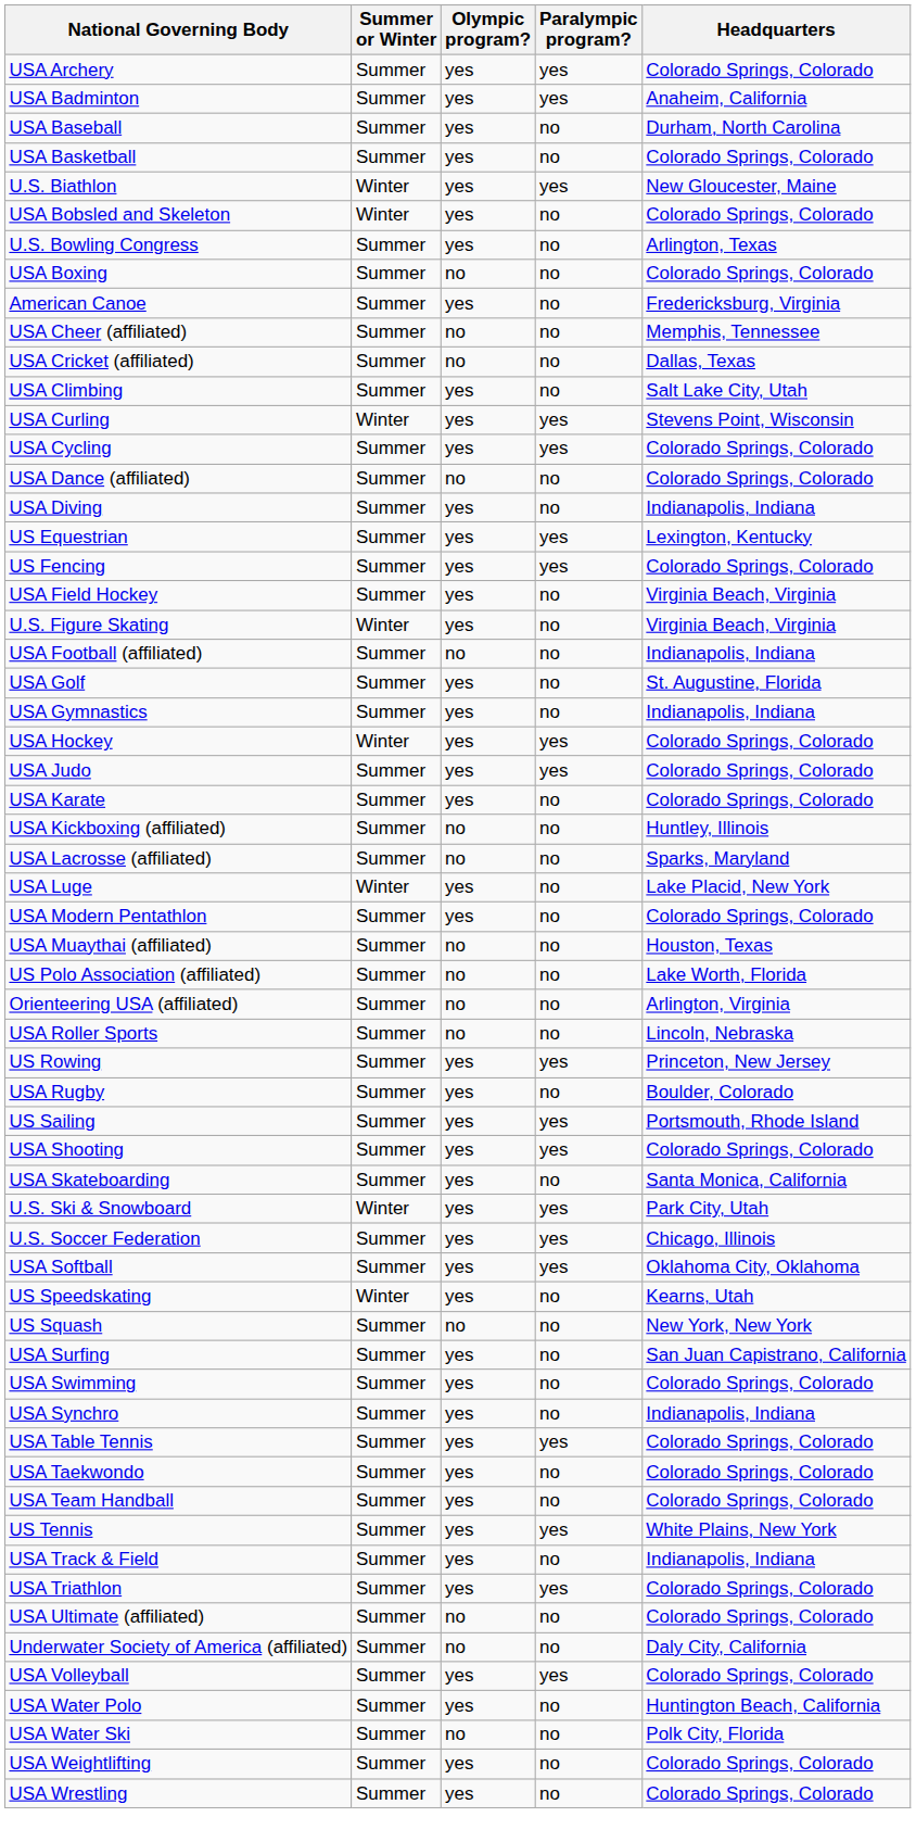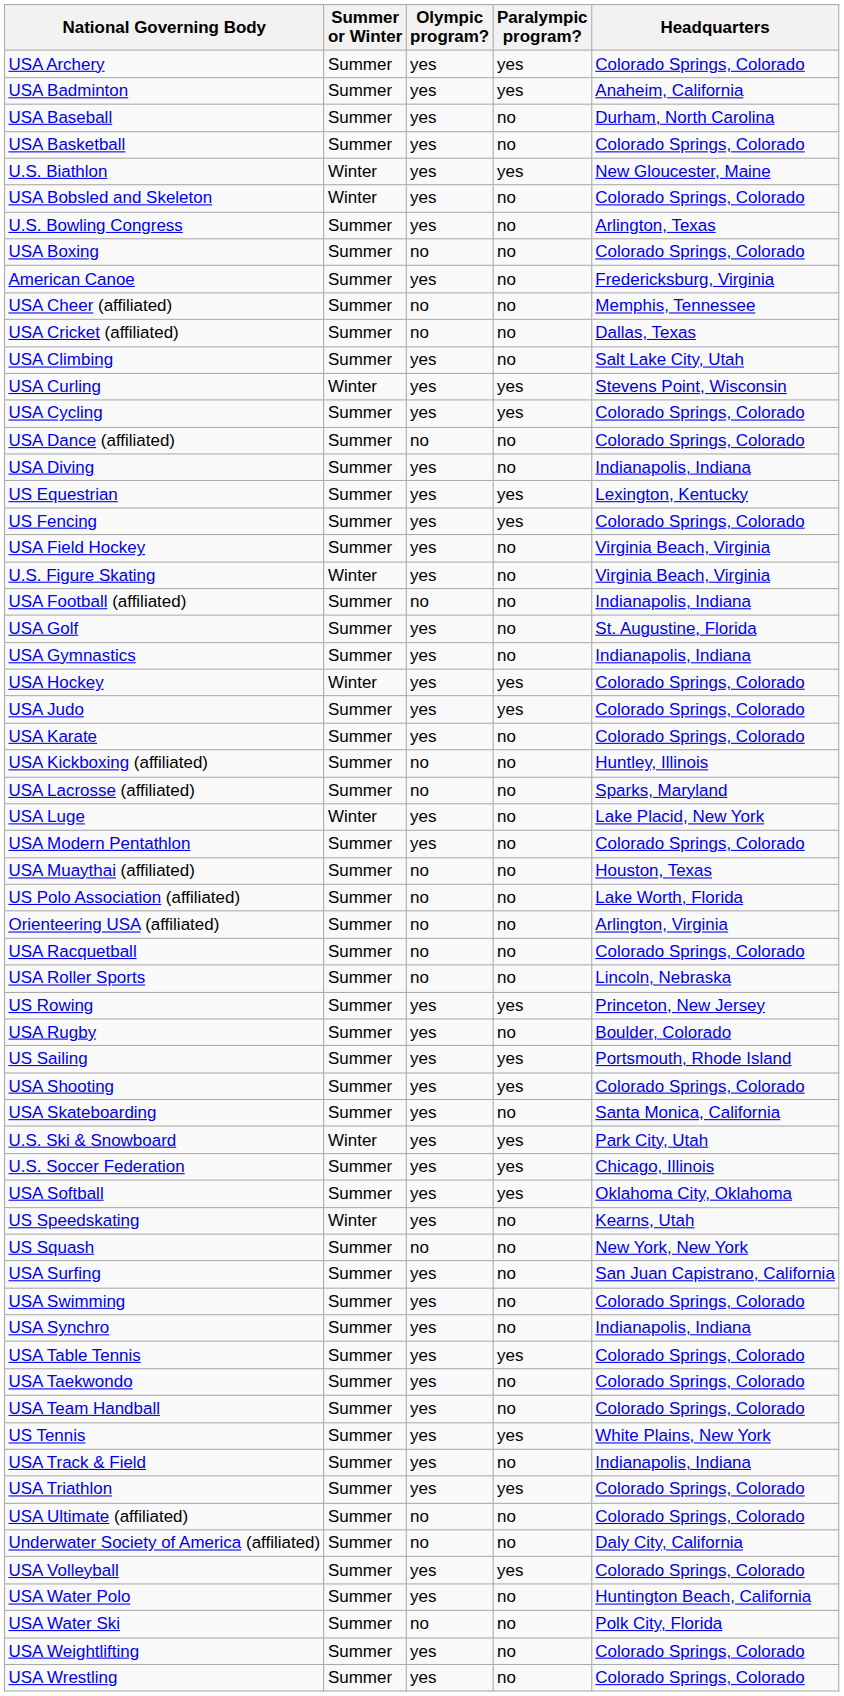 <table class="wikitable sortable">
 <tr>
 <th scope="col">National Governing Body</th>
 <th scope="col">Summer <br>or Winter</th>
 <th scope="col">Olympic <br>program?</th>
 <th scope="col">Paralympic <br>program?</th>
 <th scope="col">Headquarters</th>
 </tr>
 <tr>
 <td><a href='#'>USA Archery</a></td>
 <td>Summer</td>
 <td>yes</td>
 <td>yes</td>
 <td><a href='#'>Colorado Springs, Colorado</a></td>
 </tr>
 <tr>
 <td><a href='#'>USA Badminton</a></td>
 <td>Summer</td>
 <td>yes</td>
 <td>yes</td>
 <td><a href='#'>Anaheim, California</a></td>
 </tr>
 <tr>
 <td><a href='#'>USA Baseball</a></td>
 <td>Summer</td>
 <td>yes</td>
 <td>no</td>
 <td><a href='#'>Durham, North Carolina</a></td>
 </tr>
 <tr>
 <td><a href='#'>USA Basketball</a></td>
 <td>Summer</td>
 <td>yes</td>
 <td>no</td>
 <td><a href='#'>Colorado Springs, Colorado</a></td>
 </tr>
 <tr>
 <td><a href='#'>U.S. Biathlon</a></td>
 <td>Winter</td>
 <td>yes</td>
 <td>yes</td>
 <td><a href='#'>New Gloucester, Maine</a></td>
 </tr>
 <tr>
 <td><a href='#'>USA Bobsled and Skeleton</a></td>
 <td>Winter</td>
 <td>yes</td>
 <td>no</td>
 <td><a href='#'>Colorado Springs, Colorado</a></td>
 </tr>
 <tr>
 <td><a href='#'>U.S. Bowling Congress</a></td>
 <td>Summer</td>
 <td>yes</td>
 <td>no</td>
 <td><a href='#'>Arlington, Texas</a></td>
 </tr>
 <tr>
 <td><a href='#'>USA Boxing</a></td>
 <td>Summer</td>
 <td>no</td>
 <td>no</td>
 <td><a href='#'>Colorado Springs, Colorado</a></td>
 </tr>
 <tr>
 <td><a href='#'>American Canoe</a></td>
 <td>Summer</td>
 <td>yes</td>
 <td>no</td>
 <td><a href='#'>Fredericksburg, Virginia</a></td>
 </tr>
 <tr>
 <td><a href='#'>USA Cheer</a> (affiliated)</td>
 <td>Summer</td>
 <td>no</td>
 <td>no</td>
 <td><a href='#'>Memphis, Tennessee</a></td>
 </tr>
 <tr>
 <td><a href='#'>USA Cricket</a> (affiliated)</td>
 <td>Summer</td>
 <td>no</td>
 <td>no</td>
 <td><a href='#'>Dallas, Texas</a></td>
 </tr>
 <tr>
 <td><a href='#'>USA Climbing</a></td>
 <td>Summer</td>
 <td>yes</td>
 <td>no</td>
 <td><a href='#'>Salt Lake City, Utah</a></td>
 </tr>
 <tr>
 <td><a href='#'>USA Curling</a></td>
 <td>Winter</td>
 <td>yes</td>
 <td>yes</td>
 <td><a href='#'>Stevens Point, Wisconsin</a></td>
 </tr>
 <tr>
 <td><a href='#'>USA Cycling</a></td>
 <td>Summer</td>
 <td>yes</td>
 <td>yes</td>
 <td><a href='#'>Colorado Springs, Colorado</a></td>
 </tr>
 <tr>
 <td><a href='#'>USA Dance</a> (affiliated)</td>
 <td>Summer</td>
 <td>no</td>
 <td>no</td>
 <td><a href='#'>Colorado Springs, Colorado</a></td>
 </tr>
 <tr>
 <td><a href='#'>USA Diving</a></td>
 <td>Summer</td>
 <td>yes</td>
 <td>no</td>
 <td><a href='#'>Indianapolis, Indiana</a></td>
 </tr>
 <tr>
 <td><a href='#'>US Equestrian</a></td>
 <td>Summer</td>
 <td>yes</td>
 <td>yes</td>
 <td><a href='#'>Lexington, Kentucky</a></td>
 </tr>
 <tr>
 <td><a href='#'>US Fencing</a></td>
 <td>Summer</td>
 <td>yes</td>
 <td>yes</td>
 <td><a href='#'>Colorado Springs, Colorado</a></td>
 </tr>
 <tr>
 <td><a href='#'>USA Field Hockey</a></td>
 <td>Summer</td>
 <td>yes</td>
 <td>no</td>
 <td><a href='#'>Virginia Beach, Virginia</a></td>
 </tr>
 <tr>
 <td><a href='#'>U.S. Figure Skating</a></td>
 <td>Winter</td>
 <td>yes</td>
 <td>no</td>
 <td><a href='#'>Virginia Beach, Virginia</a></td>
 </tr>
 <tr>
 <td><a href='#'>USA Football</a> (affiliated)</td>
 <td>Summer</td>
 <td>no</td>
 <td>no</td>
 <td><a href='#'>Indianapolis, Indiana</a></td>
 </tr>
 <tr>
 <td><a href='#'>USA Golf</a></td>
 <td>Summer</td>
 <td>yes</td>
 <td>no</td>
 <td><a href='#'>St. Augustine, Florida</a></td>
 </tr>
 <tr>
 <td><a href='#'>USA Gymnastics</a></td>
 <td>Summer</td>
 <td>yes</td>
 <td>no</td>
 <td><a href='#'>Indianapolis, Indiana</a></td>
 </tr>
 <tr>
 <td><a href='#'>USA Hockey</a></td>
 <td>Winter</td>
 <td>yes</td>
 <td>yes</td>
 <td><a href='#'>Colorado Springs, Colorado</a></td>
 </tr>
 <tr>
 <td><a href='#'>USA Judo</a></td>
 <td>Summer</td>
 <td>yes</td>
 <td>yes</td>
 <td><a href='#'>Colorado Springs, Colorado</a></td>
 </tr>
 <tr>
 <td><a href='#'>USA Karate</a></td>
 <td>Summer</td>
 <td>yes</td>
 <td>no</td>
 <td><a href='#'>Colorado Springs, Colorado</a></td>
 </tr>
 <tr>
 <td><a href='#'>USA Kickboxing</a> (affiliated)</td>
 <td>Summer</td>
 <td>no</td>
 <td>no</td>
 <td><a href='#'>Huntley, Illinois</a></td>
 </tr>
 <tr>
 <td><a href='#'>USA Lacrosse</a> (affiliated)</td>
 <td>Summer</td>
 <td>no</td>
 <td>no</td>
 <td><a href='#'>Sparks, Maryland</a></td>
 </tr>
 <tr>
 <td><a href='#'>USA Luge</a></td>
 <td>Winter</td>
 <td>yes</td>
 <td>no</td>
 <td><a href='#'>Lake Placid, New York</a></td>
 </tr>
 <tr>
 <td><a href='#'>USA Modern Pentathlon</a></td>
 <td>Summer</td>
 <td>yes</td>
 <td>no</td>
 <td><a href='#'>Colorado Springs, Colorado</a></td>
 </tr>
 <tr>
 <td><a href='#'>USA Muaythai</a> (affiliated)</td>
 <td>Summer</td>
 <td>no</td>
 <td>no</td>
 <td><a href='#'>Houston, Texas</a></td>
 </tr>
 <tr>
 <td><a href='#'>US Polo Association</a> (affiliated)</td>
 <td>Summer</td>
 <td>no</td>
 <td>no</td>
 <td><a href='#'>Lake Worth, Florida</a></td>
 </tr>
 <tr>
 <td><a href='#'>Orienteering USA</a> (affiliated)</td>
 <td>Summer</td>
 <td>no</td>
 <td>no</td>
 <td><a href='#'>Arlington, Virginia</a></td>
 </tr>
 <tr>
+<td><a href='#'>USA Racquetball</a></td>
+<td>Summer</td>
+<td>no</td>
+<td>no</td>
+<td><a href='#'>Colorado Springs, Colorado</a></td>
+</tr>
+<tr>
 <td><a href='#'>USA Roller Sports</a></td>
 <td>Summer</td>
 <td>no</td>
 <td>no</td>
 <td><a href='#'>Lincoln, Nebraska</a></td>
 </tr>
 <tr>
 <td><a href='#'>US Rowing</a></td>
 <td>Summer</td>
 <td>yes</td>
 <td>yes</td>
 <td><a href='#'>Princeton, New Jersey</a></td>
 </tr>
 <tr>
 <td><a href='#'>USA Rugby</a></td>
 <td>Summer</td>
 <td>yes</td>
 <td>no</td>
 <td><a href='#'>Boulder, Colorado</a></td>
 </tr>
 <tr>
 <td><a href='#'>US Sailing</a></td>
 <td>Summer</td>
 <td>yes</td>
 <td>yes</td>
 <td><a href='#'>Portsmouth, Rhode Island</a></td>
 </tr>
 <tr>
 <td><a href='#'>USA Shooting</a></td>
 <td>Summer</td>
 <td>yes</td>
 <td>yes</td>
 <td><a href='#'>Colorado Springs, Colorado</a></td>
 </tr>
 <tr>
 <td><a href='#'>USA Skateboarding</a></td>
 <td>Summer</td>
 <td>yes</td>
 <td>no</td>
 <td><a href='#'>Santa Monica, California</a></td>
 </tr>
 <tr>
 <td><a href='#'>U.S. Ski & Snowboard</a></td>
 <td>Winter</td>
 <td>yes</td>
 <td>yes</td>
 <td><a href='#'>Park City, Utah</a></td>
 </tr>
 <tr>
 <td><a href='#'>U.S. Soccer Federation</a></td>
 <td>Summer</td>
 <td>yes</td>
 <td>yes</td>
 <td><a href='#'>Chicago, Illinois</a></td>
 </tr>
 <tr>
 <td><a href='#'>USA Softball</a></td>
 <td>Summer</td>
 <td>yes</td>
 <td>yes</td>
 <td><a href='#'>Oklahoma City, Oklahoma</a></td>
 </tr>
 <tr>
 <td><a href='#'>US Speedskating</a></td>
 <td>Winter</td>
 <td>yes</td>
 <td>no</td>
 <td><a href='#'>Kearns, Utah</a></td>
 </tr>
 <tr>
 <td><a href='#'>US Squash</a></td>
 <td>Summer</td>
 <td>no</td>
 <td>no</td>
 <td><a href='#'>New York, New York</a></td>
 </tr>
 <tr>
 <td><a href='#'>USA Surfing</a></td>
 <td>Summer</td>
 <td>yes</td>
 <td>no</td>
 <td><a href='#'>San Juan Capistrano, California</a></td>
 </tr>
 <tr>
 <td><a href='#'>USA Swimming</a></td>
 <td>Summer</td>
 <td>yes</td>
 <td>no</td>
 <td><a href='#'>Colorado Springs, Colorado</a></td>
 </tr>
 <tr>
 <td><a href='#'>USA Synchro</a></td>
 <td>Summer</td>
 <td>yes</td>
 <td>no</td>
 <td><a href='#'>Indianapolis, Indiana</a></td>
 </tr>
 <tr>
 <td><a href='#'>USA Table Tennis</a></td>
 <td>Summer</td>
 <td>yes</td>
 <td>yes</td>
 <td><a href='#'>Colorado Springs, Colorado</a></td>
 </tr>
 <tr>
 <td><a href='#'>USA Taekwondo</a></td>
 <td>Summer</td>
 <td>yes</td>
 <td>no</td>
 <td><a href='#'>Colorado Springs, Colorado</a></td>
 </tr>
 <tr>
 <td><a href='#'>USA Team Handball</a></td>
 <td>Summer</td>
 <td>yes</td>
 <td>no</td>
 <td><a href='#'>Colorado Springs, Colorado</a></td>
 </tr>
 <tr>
 <td><a href='#'>US Tennis</a></td>
 <td>Summer</td>
 <td>yes</td>
 <td>yes</td>
 <td><a href='#'>White Plains, New York</a></td>
 </tr>
 <tr>
 <td><a href='#'>USA Track & Field</a></td>
 <td>Summer</td>
 <td>yes</td>
 <td>no</td>
 <td><a href='#'>Indianapolis, Indiana</a></td>
 </tr>
 <tr>
 <td><a href='#'>USA Triathlon</a></td>
 <td>Summer</td>
 <td>yes</td>
 <td>yes</td>
 <td><a href='#'>Colorado Springs, Colorado</a></td>
 </tr>
 <tr>
 <td><a href='#'>USA Ultimate</a> (affiliated)</td>
 <td>Summer</td>
 <td>no</td>
 <td>no</td>
 <td><a href='#'>Colorado Springs, Colorado</a></td>
 </tr>
 <tr>
 <td><a href='#'>Underwater Society of America</a> (affiliated)</td>
 <td>Summer</td>
 <td>no</td>
 <td>no</td>
 <td><a href='#'>Daly City, California</a></td>
 </tr>
 <tr>
 <td><a href='#'>USA Volleyball</a></td>
 <td>Summer</td>
 <td>yes</td>
 <td>yes</td>
 <td><a href='#'>Colorado Springs, Colorado</a></td>
 </tr>
 <tr>
 <td><a href='#'>USA Water Polo</a></td>
 <td>Summer</td>
 <td>yes</td>
 <td>no</td>
 <td><a href='#'>Huntington Beach, California</a></td>
 </tr>
 <tr>
 <td><a href='#'>USA Water Ski</a></td>
 <td>Summer</td>
 <td>no</td>
 <td>no</td>
 <td><a href='#'>Polk City, Florida</a></td>
 </tr>
 <tr>
 <td><a href='#'>USA Weightlifting</a></td>
 <td>Summer</td>
 <td>yes</td>
 <td>no</td>
 <td><a href='#'>Colorado Springs, Colorado</a></td>
 </tr>
 <tr>
 <td><a href='#'>USA Wrestling</a></td>
 <td>Summer</td>
 <td>yes</td>
 <td>no</td>
 <td><a href='#'>Colorado Springs, Colorado</a></td>
 </tr>
 </table>
